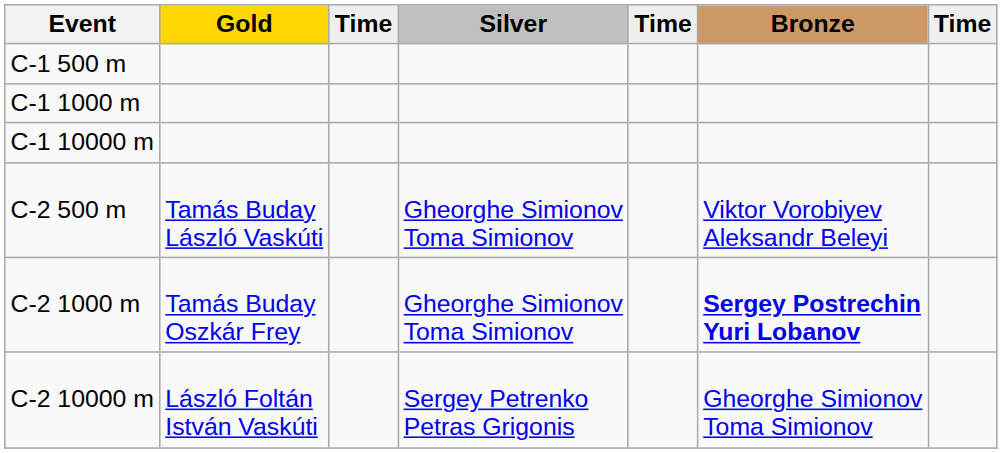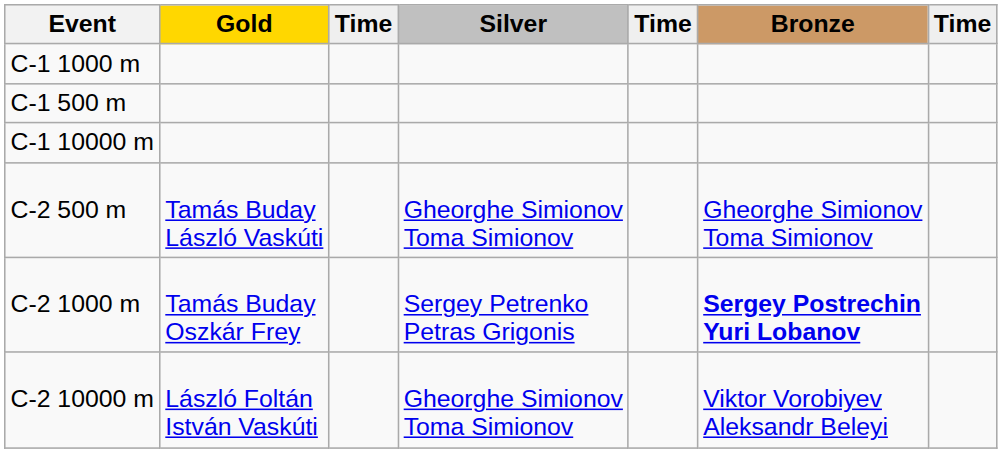 <table class="wikitable">
 <tr>
 <th>Event</th>
 <td align=center bgcolor="gold"><strong>Gold</strong></td>
 <td align=center bgcolor="EFEFEF"><strong>Time</strong></td>
 <td align=center bgcolor="silver"><strong>Silver</strong></td>
 <td align=center bgcolor="EFEFEF"><strong>Time</strong></td>
 <td align=center bgcolor="CC9966"><strong>Bronze</strong></td>
 <td align=center bgcolor="EFEFEF"><strong>Time</strong></td>
 </tr>
 <tr>
-<td>C-1 500 m</td>
+<td>C-1 1000 m</td>
 <td></td>
 <td></td>
 <td></td>
 <td></td>
 <td></td>
 <td></td>
 </tr>
 <tr>
-<td>C-1 1000 m</td>
+<td>C-1 500 m</td>
 <td></td>
 <td></td>
 <td></td>
 <td></td>
 <td></td>
 <td></td>
 </tr>
 <tr>
 <td>C-1 10000 m</td>
 <td></td>
 <td></td>
 <td></td>
 <td></td>
 <td></td>
 <td></td>
 </tr>
 <tr>
 <td>C-2 500 m</td>
 <td><br><a href='#'>Tamás Buday</a><br><a href='#'>László Vaskúti</a></td>
 <td></td>
 <td><br><a href='#'>Gheorghe Simionov</a><br><a href='#'>Toma Simionov</a></td>
 <td></td>
-<td><br><a href='#'>Viktor Vorobiyev</a><br><a href='#'>Aleksandr Beleyi</a></td>
+<td><br><a href='#'>Gheorghe Simionov</a><br><a href='#'>Toma Simionov</a></td>
 <td></td>
 </tr>
 <tr>
 <td>C-2 1000 m</td>
 <td><br><a href='#'>Tamás Buday</a><br><a href='#'>Oszkár Frey</a></td>
 <td></td>
-<td><br><a href='#'>Gheorghe Simionov</a><br><a href='#'>Toma Simionov</a></td>
+<td><br><a href='#'>Sergey Petrenko</a><br><a href='#'>Petras Grigonis</a></td>
 <td></td>
 <td><strong><br><a href='#'>Sergey Postrechin</a><br><a href='#'>Yuri Lobanov</a></strong></td>
 <td></td>
 </tr>
 <tr>
 <td>C-2 10000 m</td>
 <td><br><a href='#'>László Foltán</a><br><a href='#'>István Vaskúti</a></td>
 <td></td>
-<td><br><a href='#'>Sergey Petrenko</a><br><a href='#'>Petras Grigonis</a></td>
+<td><br><a href='#'>Gheorghe Simionov</a><br><a href='#'>Toma Simionov</a></td>
 <td></td>
-<td><br><a href='#'>Gheorghe Simionov</a><br><a href='#'>Toma Simionov</a></td>
+<td><br><a href='#'>Viktor Vorobiyev</a><br><a href='#'>Aleksandr Beleyi</a></td>
 <td></td>
 </tr>
 </table>
